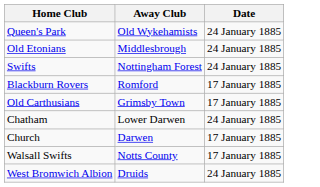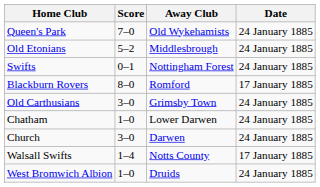 <table class="wikitable">
 <tr>
 <th>Home Club</th>
+<th>Score</th>
 <th>Away Club</th>
 <th>Date</th>
 </tr>
 <tr>
 <td><a href='#'>Queen's Park</a> </td>
+<td>7–0</td>
 <td><a href='#'>Old Wykehamists</a></td>
 <td>24 January 1885</td>
 </tr>
 <tr>
 <td><a href='#'>Old Etonians</a></td>
+<td>5–2</td>
 <td><a href='#'>Middlesbrough</a></td>
 <td>24 January 1885</td>
 </tr>
 <tr>
 <td><a href='#'>Swifts</a></td>
+<td>0–1</td>
 <td><a href='#'>Nottingham Forest</a></td>
 <td>24 January 1885</td>
 </tr>
 <tr>
 <td><a href='#'>Blackburn Rovers</a></td>
+<td>8–0</td>
 <td><a href='#'>Romford</a></td>
 <td>17 January 1885</td>
 </tr>
 <tr>
 <td><a href='#'>Old Carthusians</a></td>
+<td>3–0</td>
 <td><a href='#'>Grimsby Town</a></td>
-<td>17 January 1885</td>
+<td>24 January 1885</td>
 </tr>
 <tr>
 <td>Chatham</td>
+<td>1–0</td>
 <td>Lower Darwen</td>
 <td>24 January 1885</td>
 </tr>
 <tr>
 <td>Church</td>
+<td>3–0</td>
 <td><a href='#'>Darwen</a></td>
-<td>17 January 1885</td>
+<td>24 January 1885</td>
 </tr>
 <tr>
 <td>Walsall Swifts</td>
+<td>1–4</td>
 <td><a href='#'>Notts County</a></td>
 <td>17 January 1885</td>
 </tr>
 <tr>
 <td><a href='#'>West Bromwich Albion</a></td>
+<td>1–0</td>
 <td><a href='#'>Druids</a> </td>
 <td>24 January 1885</td>
 </tr>
 </table>
